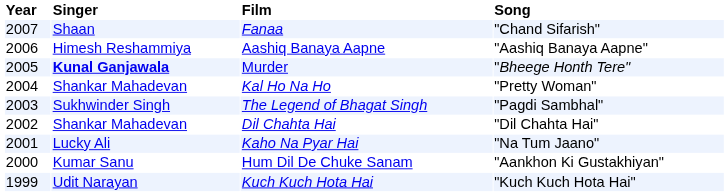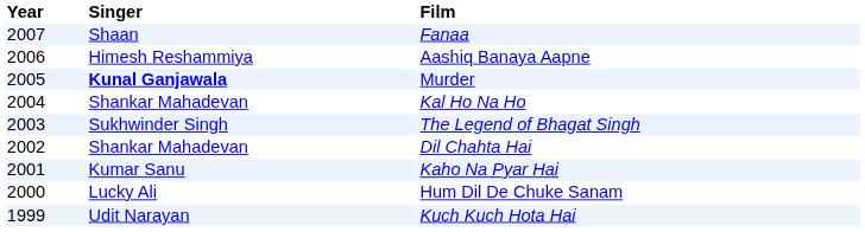 <table width="50%" border="0" cellpadding="1" cellspacing="1">
 <tr>
 <td><strong>Year</strong></td>
 <td><strong>Singer</strong></td>
 <td><strong>Film</strong></td>
-<td><strong>Song</strong></td>
 </tr>
 <tr bgcolor="#edf3fe">
 <td>2007</td>
 <td><a href='#'>Shaan</a></td>
 <td><em><a href='#'>Fanaa</a></em></td>
-<td>"Chand Sifarish"</td>
 </tr>
 <tr>
 <td>2006</td>
 <td><a href='#'>Himesh Reshammiya</a></td>
 <td><a href='#'>Aashiq Banaya Aapne</a></td>
-<td>"Aashiq Banaya Aapne"</td>
 </tr>
 <tr bgcolor="#edf3fe">
 <td>2005</td>
 <td><strong><a href='#'>Kunal Ganjawala</a></strong></td>
 <td><a href='#'>Murder</a></td>
-<td>"<em>Bheege Honth Tere"</em></td>
 </tr>
 <tr>
 <td>2004</td>
 <td><a href='#'>Shankar Mahadevan</a></td>
 <td><em><a href='#'>Kal Ho Na Ho</a></em></td>
-<td>"Pretty Woman"</td>
 </tr>
 <tr bgcolor="#edf3fe">
 <td>2003</td>
 <td><a href='#'>Sukhwinder Singh</a></td>
 <td><em><a href='#'>The Legend of Bhagat Singh</a></em></td>
-<td>"Pagdi Sambhal"</td>
 </tr>
 <tr>
 <td>2002</td>
 <td><a href='#'>Shankar Mahadevan</a></td>
 <td><em><a href='#'>Dil Chahta Hai</a></em></td>
-<td>"Dil Chahta Hai"</td>
 </tr>
 <tr bgcolor="#edf3fe">
 <td>2001</td>
-<td><a href='#'>Lucky Ali</a></td>
+<td><a href='#'>Kumar Sanu</a></td>
 <td><em><a href='#'>Kaho Na Pyar Hai</a></em></td>
-<td>"Na Tum Jaano"</td>
 </tr>
 <tr>
 <td>2000</td>
-<td><a href='#'>Kumar Sanu</a></td>
+<td><a href='#'>Lucky Ali</a></td>
 <td><a href='#'>Hum Dil De Chuke Sanam</a></td>
-<td>"Aankhon Ki Gustakhiyan"</td>
 </tr>
 <tr bgcolor="#edf3fe">
 <td>1999</td>
 <td><a href='#'>Udit Narayan</a></td>
 <td><em><a href='#'>Kuch Kuch Hota Hai</a></em></td>
-<td>"Kuch Kuch Hota Hai"</td>
 </tr>
 </table>
